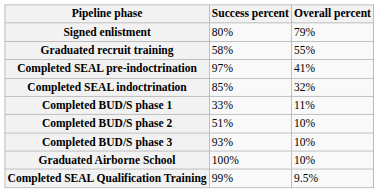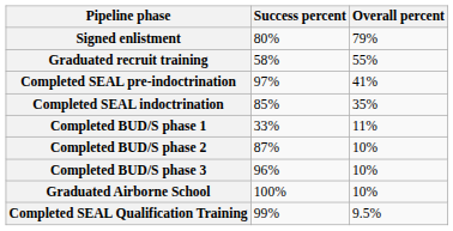 <table class="wikitable" style="float:right;">
 <tr>
 <th scope="col">Pipeline phase</th>
 <th scope="col">Success percent</th>
 <th scope="col">Overall percent</th>
 </tr>
 <tr>
 <th scope="row">Signed enlistment</th>
 <td>80%</td>
 <td>79%</td>
 </tr>
 <tr>
 <th scope="row">Graduated recruit training</th>
 <td>58%</td>
 <td>55%</td>
 </tr>
 <tr>
 <th scope="row">Completed SEAL pre-indoctrination</th>
 <td>97%</td>
 <td>41%</td>
 </tr>
 <tr>
 <th scope="row">Completed SEAL indoctrination</th>
 <td>85%</td>
-<td>32%</td>
+<td>35%</td>
 </tr>
 <tr>
 <th scope="row">Completed BUD/S phase 1</th>
 <td>33%</td>
 <td>11%</td>
 </tr>
 <tr>
 <th scope="row">Completed BUD/S phase 2</th>
-<td>51%</td>
+<td>87%</td>
 <td>10%</td>
 </tr>
 <tr>
 <th scope="row">Completed BUD/S phase 3</th>
-<td>93%</td>
+<td>96%</td>
 <td>10%</td>
 </tr>
 <tr>
 <th scope="row">Graduated Airborne School</th>
 <td>100%</td>
 <td>10%</td>
 </tr>
 <tr>
 <th scope="row">Completed SEAL Qualification Training</th>
 <td>99%</td>
 <td>9.5%</td>
 </tr>
 </table>
